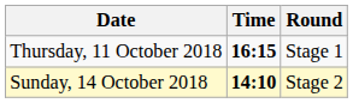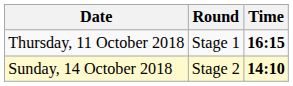 <table class="wikitable">
 <tr>
 <th>Date</th>
+<th>Round</th>
 <th>Time</th>
-<th>Round</th>
 </tr>
 <tr>
 <td>Thursday, 11 October 2018</td>
+<td>Stage 1</td>
 <td><strong>16:15</strong></td>
-<td>Stage 1</td>
 </tr>
 <tr>
 <td style=background:lemonchiffon>Sunday, 14 October 2018</td>
+<td style=background:lemonchiffon>Stage   2</td>
 <td style=background:lemonchiffon><strong>14:10</strong></td>
-<td style=background:lemonchiffon>Stage   2</td>
 </tr>
 </table>
